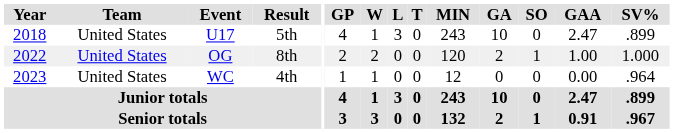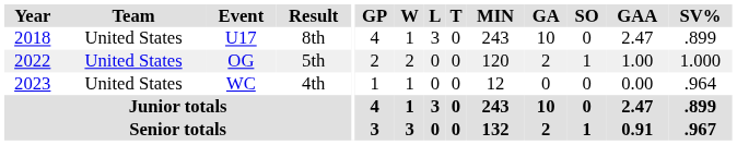 <table border="0" cellpadding="1" cellspacing="0" ID="Table3" style="text-align:center; width:40em">
 <tr ALIGN="center" bgcolor="#e0e0e0">
 <th>Year</th>
 <th>Team</th>
 <th>Event</th>
 <th>Result</th>
 <th rowspan="99" bgcolor="#ffffff"></th>
 <th>GP</th>
 <th>W</th>
 <th>L</th>
 <th>T</th>
 <th>MIN</th>
 <th>GA</th>
 <th>SO</th>
 <th>GAA</th>
 <th>SV%</th>
 </tr>
 <tr>
 <td><a href='#'>2018</a></td>
 <td>United States</td>
 <td><a href='#'>U17</a></td>
-<td>5th</td>
+<td>8th</td>
 <td>4</td>
 <td>1</td>
 <td>3</td>
 <td>0</td>
 <td>243</td>
 <td>10</td>
 <td>0</td>
 <td>2.47</td>
 <td>.899</td>
 </tr>
 <tr bgcolor="#f0f0f0">
 <td><a href='#'>2022</a></td>
 <td><a href='#'>United States</a></td>
 <td><a href='#'>OG</a></td>
-<td>8th</td>
+<td>5th</td>
 <td>2</td>
 <td>2</td>
 <td>0</td>
 <td>0</td>
 <td>120</td>
 <td>2</td>
 <td>1</td>
 <td>1.00</td>
 <td>1.000</td>
 </tr>
 <tr>
 <td><a href='#'>2023</a></td>
 <td>United States</td>
 <td><a href='#'>WC</a></td>
 <td>4th</td>
 <td>1</td>
 <td>1</td>
 <td>0</td>
 <td>0</td>
 <td>12</td>
 <td>0</td>
 <td>0</td>
 <td>0.00</td>
 <td>.964</td>
 </tr>
 <tr bgcolor="#e0e0e0">
 <th colspan="4">Junior totals</th>
 <th>4</th>
 <th>1</th>
 <th>3</th>
 <th>0</th>
 <th>243</th>
 <th>10</th>
 <th>0</th>
 <th>2.47</th>
 <th>.899</th>
 </tr>
 <tr bgcolor="#e0e0e0">
 <th colspan="4">Senior totals</th>
 <th>3</th>
 <th>3</th>
 <th>0</th>
 <th>0</th>
 <th>132</th>
 <th>2</th>
 <th>1</th>
 <th>0.91</th>
 <th>.967</th>
 </tr>
 </table>
